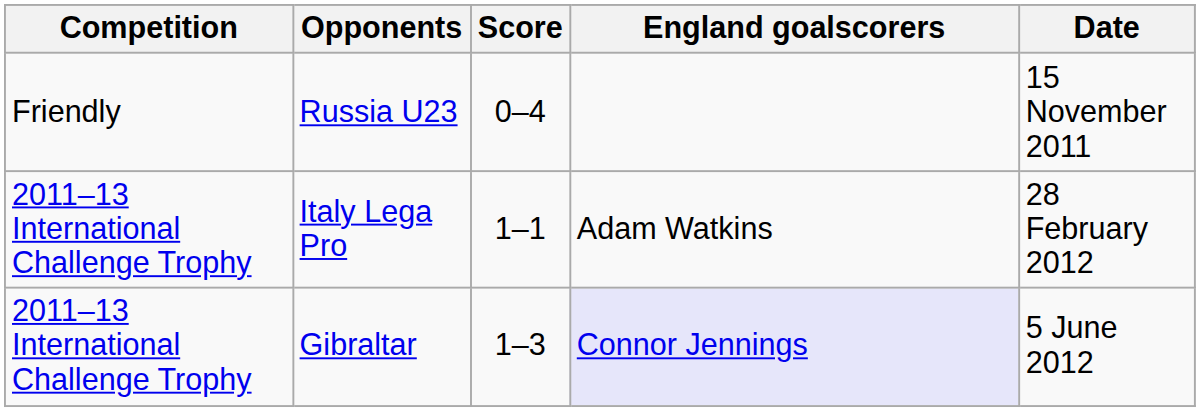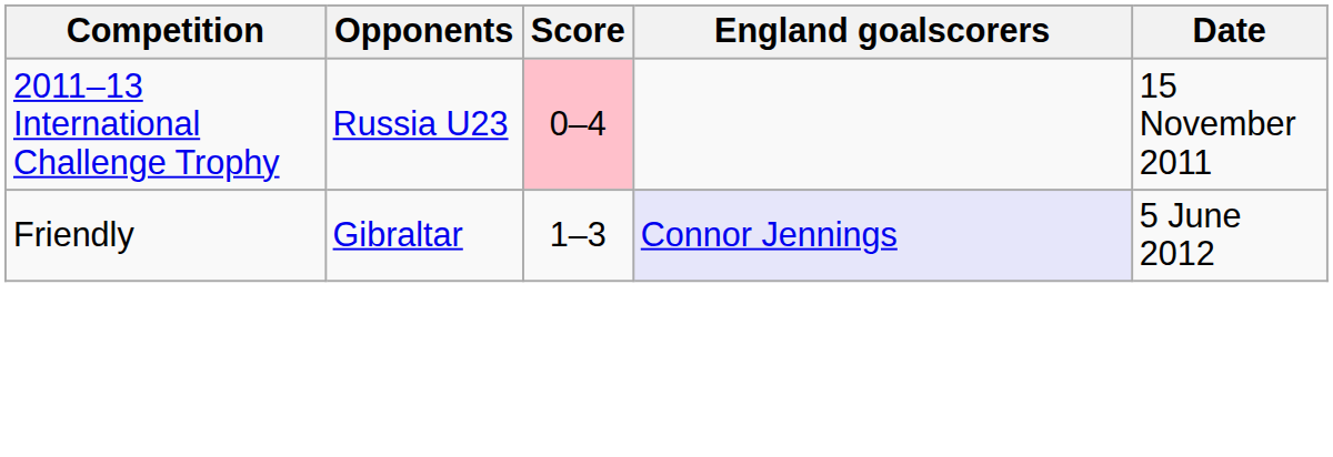 <table class="wikitable" style="width:100%;">
 <tr>
 <th width=25%>Competition</th>
 <th width=15%>Opponents</th>
 <th width=5%>Score</th>
 <th width=40%>England goalscorers</th>
 <th width=15%>Date</th>
 </tr>
 <tr>
-<td>Friendly</td>
+<td><a href='#'>2011–13 International Challenge Trophy</a></td>
 <td><a href='#'>Russia U23</a></td>
-<td align="center">0–4</td>
+<td align="center" style="background: pink;">0–4</td>
 <td></td>
 <td>15 November 2011 </td>
 </tr>
 <tr>
-<td><a href='#'>2011–13 International Challenge Trophy</a></td>
-<td><a href='#'>Italy Lega Pro</a></td>
-<td align="center">1–1</td>
-<td>Adam Watkins</td>
-<td>28 February 2012 </td>
-</tr>
-<tr>
-<td><a href='#'>2011–13 International Challenge Trophy</a></td>
+<td>Friendly</td>
 <td><a href='#'>Gibraltar</a></td>
 <td align="center">1–3</td>
 <td style="background: lavender;"><a href='#'>Connor Jennings</a></td>
 <td>5 June 2012 </td>
 </tr>
 </table>
